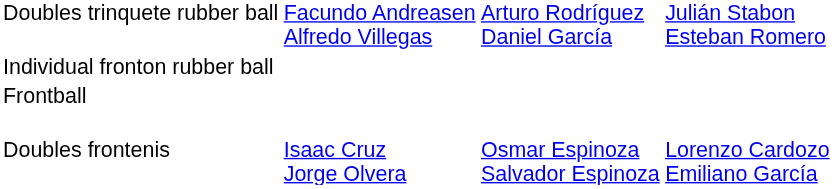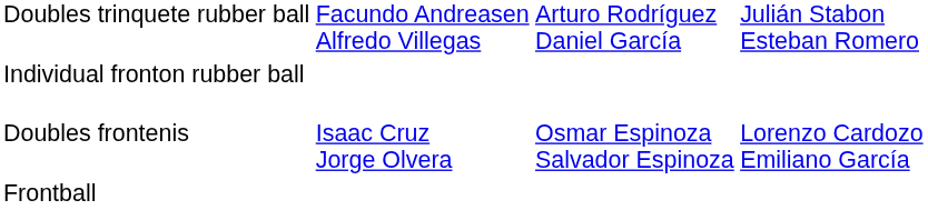 <table>
 <tr>
 <td>Doubles trinquete rubber ball<br></td>
 <td><br><a href='#'>Facundo Andreasen</a><br><a href='#'>Alfredo Villegas</a></td>
 <td><br><a href='#'>Arturo Rodríguez</a><br><a href='#'>Daniel García</a></td>
 <td><br><a href='#'>Julián Stabon</a><br><a href='#'>Esteban Romero</a></td>
 </tr>
 <tr>
 <td>Individual fronton rubber ball<br></td>
 <td></td>
 <td></td>
 <td></td>
 </tr>
 <tr>
+<td>Doubles frontenis<br></td>
+<td><br><a href='#'>Isaac Cruz</a><br><a href='#'>Jorge Olvera</a></td>
+<td><br><a href='#'>Osmar Espinoza</a><br><a href='#'>Salvador Espinoza</a></td>
+<td><br><a href='#'>Lorenzo Cardozo</a><br><a href='#'>Emiliano García</a></td>
+</tr>
+<tr>
 <td>Frontball<br></td>
 <td></td>
 <td></td>
 <td></td>
 </tr>
-<tr>
-<td>Doubles frontenis<br></td>
-<td><br><a href='#'>Isaac Cruz</a><br><a href='#'>Jorge Olvera</a></td>
-<td><br><a href='#'>Osmar Espinoza</a><br><a href='#'>Salvador Espinoza</a></td>
-<td><br><a href='#'>Lorenzo Cardozo</a><br><a href='#'>Emiliano García</a></td>
-</tr>
 </table>
